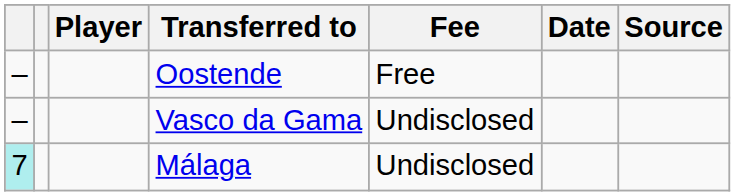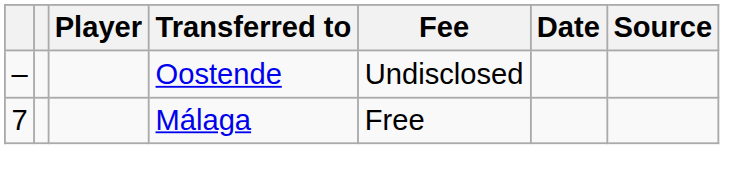 <table class="wikitable plainrowheaders sortable">
 <tr>
 <th></th>
 <th></th>
 <th scope=col>Player</th>
 <th>Transferred to</th>
 <th !scope=col; style="width: 65px;">Fee</th>
 <th scope=col>Date</th>
 <th scope=col>Source</th>
 </tr>
 <tr>
 <td align=center>–</td>
 <td align=center></td>
 <td></td>
 <td> <a href='#'>Oostende</a></td>
-<td>Free</td>
-<td></td>
-<td></td>
-</tr>
-<tr>
-<td align=center>–</td>
-<td align=center></td>
-<td></td>
-<td> <a href='#'>Vasco da Gama</a></td>
 <td>Undisclosed</td>
 <td></td>
 <td></td>
 </tr>
 <tr>
-<td align=center style="background: paleturquoise;">7</td>
+<td align=center>7</td>
 <td align=center></td>
 <td></td>
 <td> <a href='#'>Málaga</a></td>
-<td>Undisclosed</td>
+<td>Free</td>
 <td></td>
 <td></td>
 </tr>
 </table>
